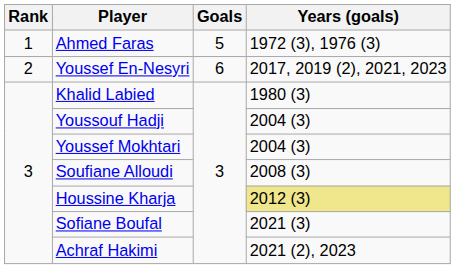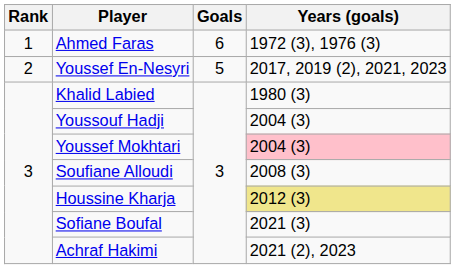 <table class="wikitable" style="text-align: left;">
 <tr>
 <th>Rank</th>
 <th>Player</th>
 <th>Goals</th>
 <th>Years (goals)</th>
 </tr>
 <tr>
 <td align=center>1</td>
 <td><a href='#'>Ahmed Faras</a></td>
-<td align="center">5</td>
+<td align="center">6</td>
 <td>1972 (3), 1976 (3)</td>
 </tr>
 <tr>
 <td align=center>2</td>
 <td><a href='#'>Youssef En-Nesyri</a></td>
-<td align="center">6</td>
+<td align="center">5</td>
 <td>2017, 2019 (2), 2021, 2023</td>
 </tr>
 <tr>
 <td rowspan=7 align=center>3</td>
 <td><a href='#'>Khalid Labied</a></td>
 <td rowspan="7" align="center">3</td>
 <td>1980 (3)</td>
 </tr>
 <tr>
 <td><a href='#'>Youssouf Hadji</a></td>
 <td>2004 (3)</td>
 </tr>
 <tr>
 <td><a href='#'>Youssef Mokhtari</a></td>
-<td>2004 (3)</td>
+<td style="background: pink;">2004 (3)</td>
 </tr>
 <tr>
 <td><a href='#'>Soufiane Alloudi</a></td>
 <td>2008 (3)</td>
 </tr>
 <tr>
 <td><a href='#'>Houssine Kharja</a></td>
 <td style="background: khaki;">2012 (3)</td>
 </tr>
 <tr>
 <td><a href='#'>Sofiane Boufal</a></td>
 <td>2021 (3)</td>
 </tr>
 <tr>
 <td><a href='#'>Achraf Hakimi</a></td>
 <td>2021 (2), 2023</td>
 </tr>
 </table>
